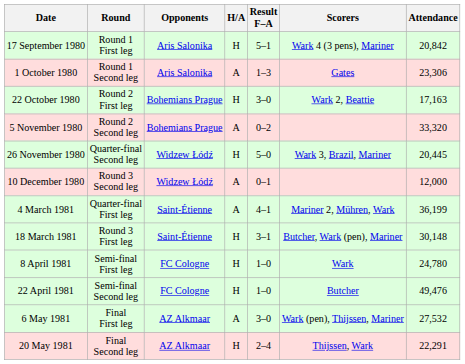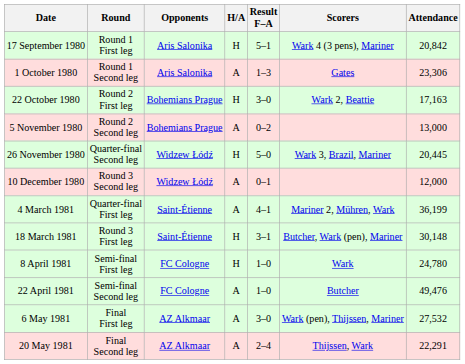 <table class="wikitable" style="text-align:center">
 <tr>
 <th scope=col>Date</th>
 <th scope=col>Round</th>
 <th scope=col>Opponents</th>
 <th scope=col>H/A</th>
 <th scope=col>Result<br>F–A</th>
 <th scope=col>Scorers</th>
 <th scope=col>Attendance</th>
 </tr>
 <tr bgcolor="#ddffdd">
 <td>17 September 1980</td>
 <td>Round 1<br>First leg</td>
 <td><a href='#'>Aris Salonika</a></td>
 <td>H</td>
 <td>5–1</td>
 <td><a href='#'>Wark</a> 4 (3 pens), <a href='#'>Mariner</a></td>
 <td>20,842</td>
 </tr>
 <tr bgcolor="#ffdddd">
 <td>1 October 1980</td>
 <td>Round 1<br>Second leg</td>
 <td><a href='#'>Aris Salonika</a></td>
 <td>A</td>
 <td>1–3</td>
 <td><a href='#'>Gates</a></td>
 <td>23,306</td>
 </tr>
 <tr bgcolor="#ddffdd">
 <td>22 October 1980</td>
 <td>Round 2<br>First leg</td>
 <td><a href='#'>Bohemians Prague</a></td>
 <td>H</td>
 <td>3–0</td>
 <td><a href='#'>Wark</a> 2, <a href='#'>Beattie</a></td>
 <td>17,163</td>
 </tr>
 <tr bgcolor="#ffdddd">
 <td>5 November 1980</td>
 <td>Round 2<br>Second leg</td>
 <td><a href='#'>Bohemians Prague</a></td>
 <td>A</td>
 <td>0–2</td>
 <td></td>
-<td>33,320</td>
+<td>13,000</td>
 </tr>
 <tr bgcolor="#ddffdd">
 <td>26 November 1980</td>
 <td>Quarter-final<br>Second leg</td>
 <td><a href='#'>Widzew Łódź</a></td>
 <td>H</td>
 <td>5–0</td>
 <td><a href='#'>Wark</a> 3, <a href='#'>Brazil</a>, <a href='#'>Mariner</a></td>
 <td>20,445</td>
 </tr>
 <tr bgcolor="#ffdddd">
 <td>10 December 1980</td>
 <td>Round 3<br>Second leg</td>
 <td><a href='#'>Widzew Łódź</a></td>
 <td>A</td>
 <td>0–1</td>
 <td></td>
 <td>12,000</td>
 </tr>
 <tr bgcolor="#ddffdd">
 <td>4 March 1981</td>
 <td>Quarter-final<br>First leg</td>
 <td><a href='#'>Saint-Étienne</a></td>
 <td>A</td>
 <td>4–1</td>
 <td><a href='#'>Mariner</a> 2, <a href='#'>Mühren</a>, <a href='#'>Wark</a></td>
 <td>36,199</td>
 </tr>
 <tr bgcolor="#ddffdd">
 <td>18 March 1981</td>
 <td>Round 3<br>First leg</td>
 <td><a href='#'>Saint-Étienne</a></td>
 <td>H</td>
 <td>3–1</td>
 <td><a href='#'>Butcher</a>, <a href='#'>Wark</a> (pen), <a href='#'>Mariner</a></td>
 <td>30,148</td>
 </tr>
 <tr bgcolor="#ddffdd">
 <td>8 April 1981</td>
 <td>Semi-final<br>First leg</td>
 <td><a href='#'>FC Cologne</a></td>
 <td>H</td>
 <td>1–0</td>
 <td><a href='#'>Wark</a></td>
 <td>24,780</td>
 </tr>
 <tr bgcolor="#ddffdd">
 <td>22 April 1981</td>
 <td>Semi-final<br>Second leg</td>
 <td><a href='#'>FC Cologne</a></td>
-<td>H</td>
+<td>A</td>
 <td>1–0</td>
 <td><a href='#'>Butcher</a></td>
 <td>49,476</td>
 </tr>
 <tr bgcolor="#ddffdd">
 <td>6 May 1981</td>
 <td>Final<br>First leg</td>
 <td><a href='#'>AZ Alkmaar</a></td>
 <td>A</td>
 <td>3–0</td>
 <td><a href='#'>Wark</a> (pen), <a href='#'>Thijssen</a>, <a href='#'>Mariner</a></td>
 <td>27,532</td>
 </tr>
 <tr bgcolor="#ffdddd">
 <td>20 May 1981</td>
 <td>Final<br>Second leg</td>
 <td><a href='#'>AZ Alkmaar</a></td>
-<td>H</td>
+<td>A</td>
 <td>2–4</td>
 <td><a href='#'>Thijssen</a>, <a href='#'>Wark</a></td>
 <td>22,291</td>
 </tr>
 </table>
